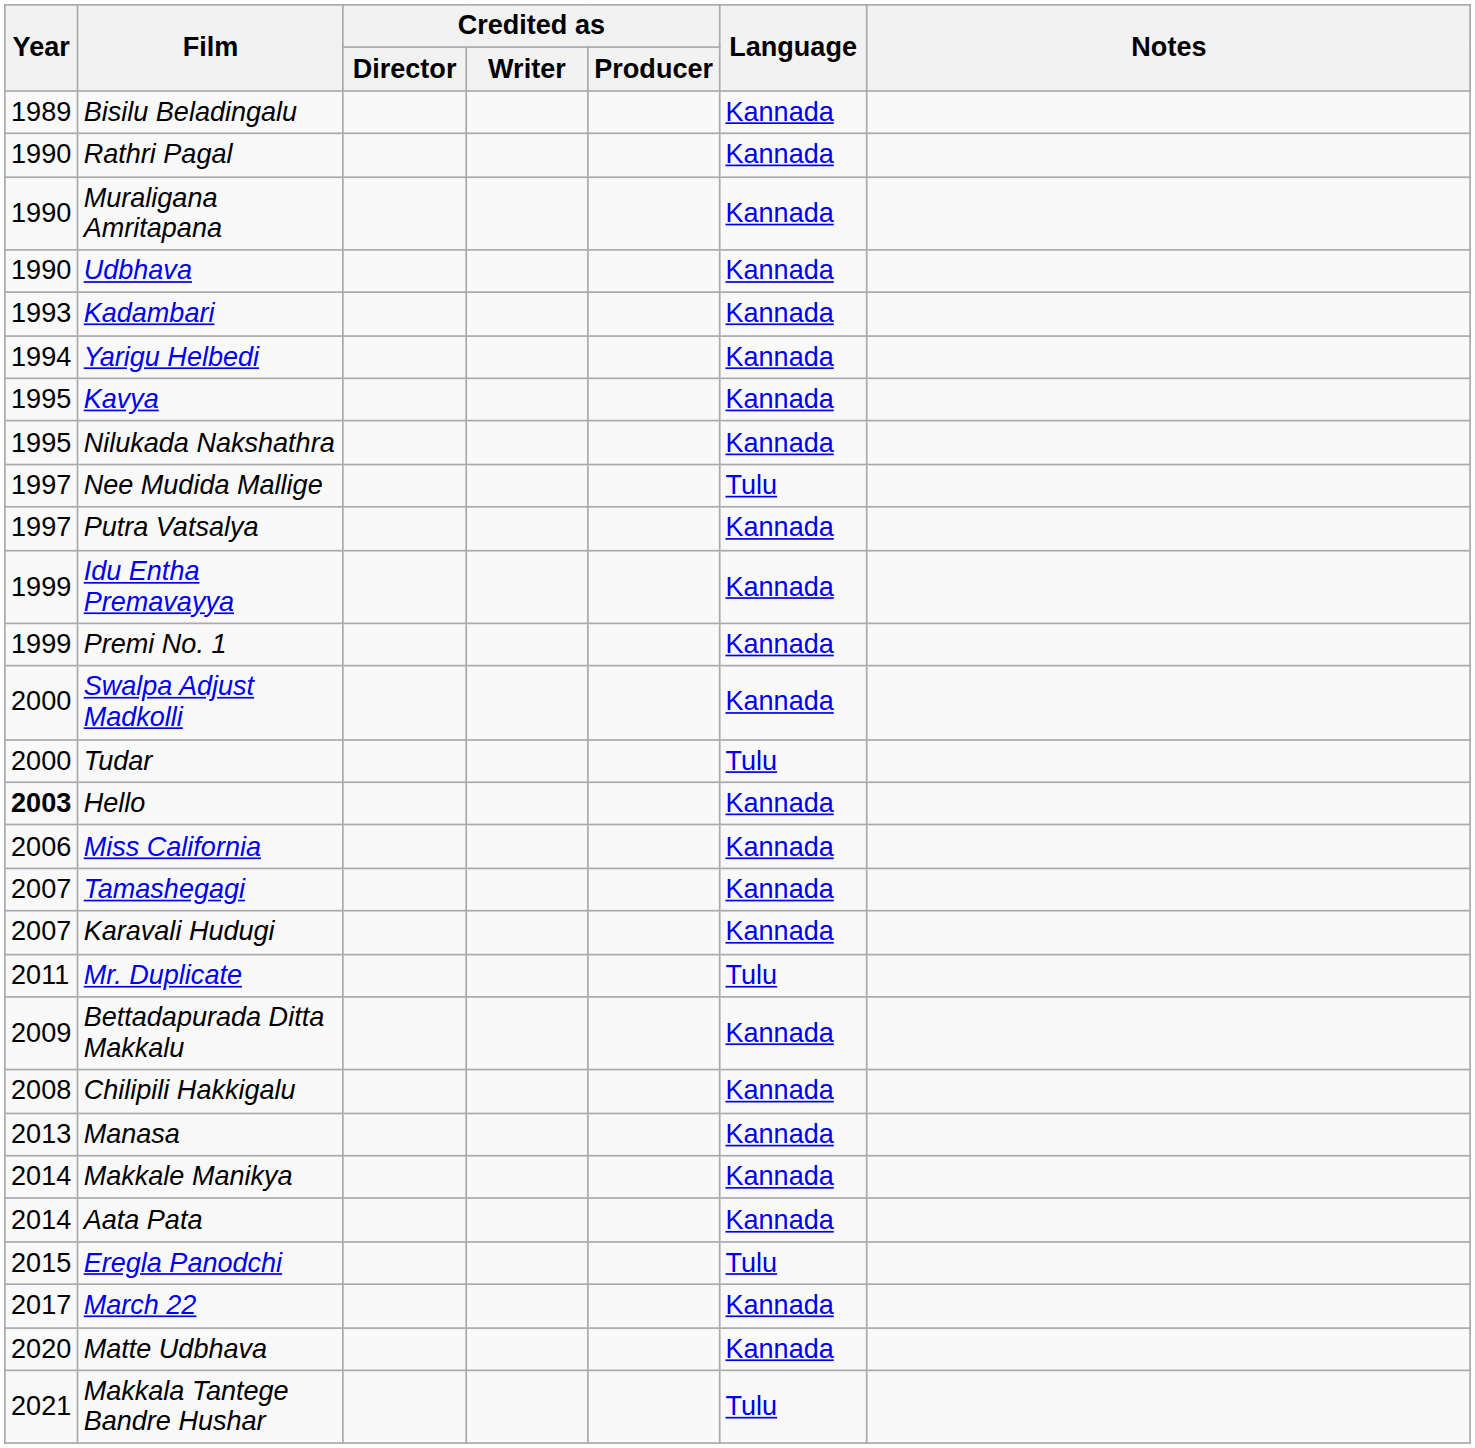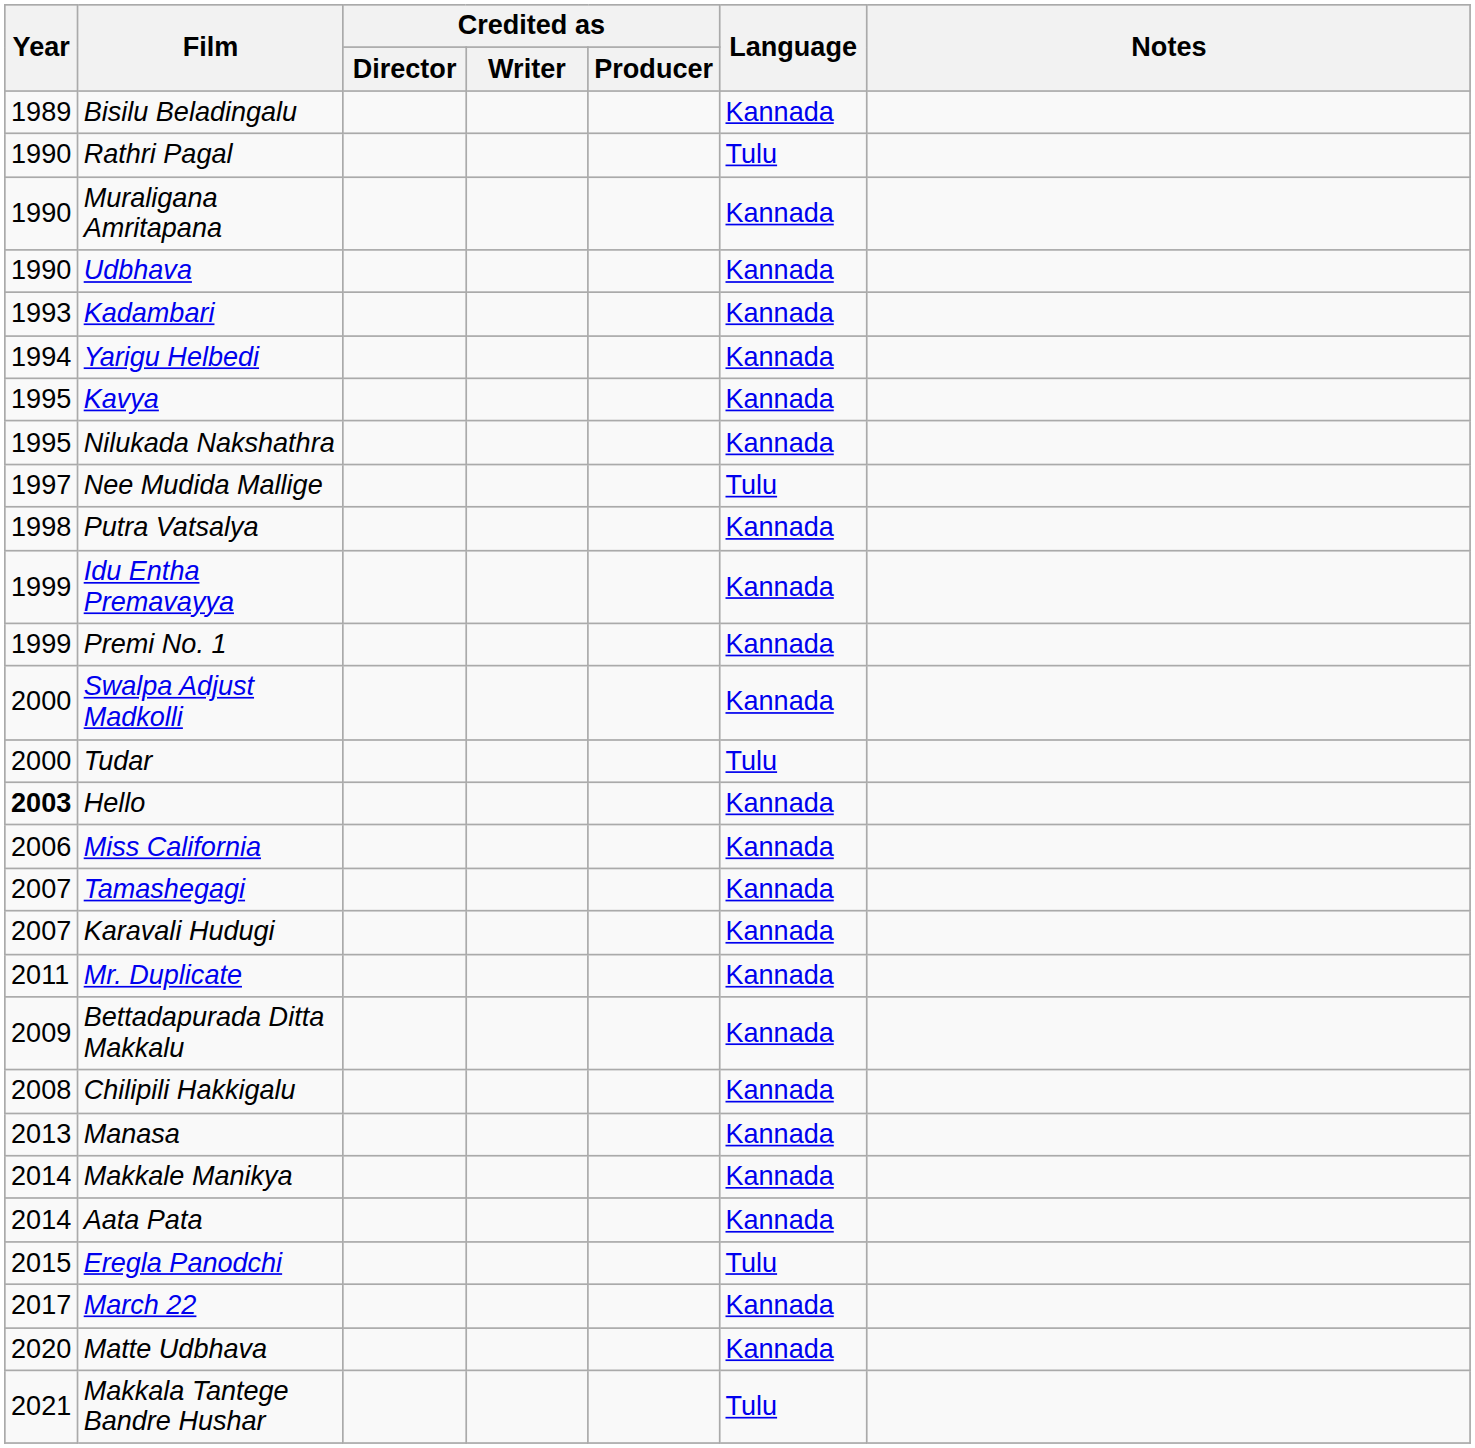 <table class="wikitable sortable">
 <tr>
 <th rowspan="2" style="width:35px;">Year</th>
 <th rowspan="2" style="width:150px;">Film</th>
 <th colspan="3" style="width:195px;">Credited as</th>
 <th rowspan="2" style="text-align:center; width:80px;">Language</th>
 <th rowspan="2"  style="text-align:center; width:350px;" class="unsortable">Notes</th>
 </tr>
 <tr>
 <th style="width:65px;">Director</th>
 <th width=65>Writer</th>
 <th width=65>Producer</th>
 </tr>
 <tr>
 <td>1989</td>
 <td><em>Bisilu Beladingalu</em></td>
 <td style="text-align:center;"></td>
 <td style="text-align:center;"></td>
 <td style="text-align:center;"></td>
 <td><a href='#'>Kannada</a></td>
 <td></td>
 </tr>
 <tr>
 <td>1990</td>
 <td><em>Rathri Pagal</em></td>
 <td style="text-align:center;"></td>
 <td style="text-align:center;"></td>
 <td style="text-align:center;"></td>
-<td><a href='#'>Kannada</a></td>
+<td><a href='#'>Tulu</a></td>
 <td></td>
 </tr>
 <tr>
 <td>1990</td>
 <td><em>Muraligana Amritapana</em></td>
 <td style="text-align:center;"></td>
 <td style="text-align:center;"></td>
 <td style="text-align:center;"></td>
 <td><a href='#'>Kannada</a></td>
 <td></td>
 </tr>
 <tr>
 <td>1990</td>
 <td><em><a href='#'>Udbhava</a></em></td>
 <td style="text-align:center;"></td>
 <td style="text-align:center;"></td>
 <td style="text-align:center;"></td>
 <td><a href='#'>Kannada</a></td>
 <td></td>
 </tr>
 <tr>
 <td>1993</td>
 <td><em><a href='#'>Kadambari</a></em></td>
 <td style="text-align:center;"></td>
 <td style="text-align:center;"></td>
 <td style="text-align:center;"></td>
 <td><a href='#'>Kannada</a></td>
 <td></td>
 </tr>
 <tr>
 <td>1994</td>
 <td><em><a href='#'>Yarigu Helbedi</a></em></td>
 <td style="text-align:center;"></td>
 <td style="text-align:center;"></td>
 <td style="text-align:center;"></td>
 <td><a href='#'>Kannada</a></td>
 <td></td>
 </tr>
 <tr>
 <td>1995</td>
 <td><em><a href='#'>Kavya</a></em></td>
 <td style="text-align:center;"></td>
 <td style="text-align:center;"></td>
 <td style="text-align:center;"></td>
 <td><a href='#'>Kannada</a></td>
 <td></td>
 </tr>
 <tr>
 <td>1995</td>
 <td><em>Nilukada Nakshathra</em></td>
 <td style="text-align:center;"></td>
 <td style="text-align:center;"></td>
 <td style="text-align:center;"></td>
 <td><a href='#'>Kannada</a></td>
 <td></td>
 </tr>
 <tr>
 <td>1997</td>
 <td><em>Nee Mudida Mallige</em></td>
 <td style="text-align:center;"></td>
 <td style="text-align:center;"></td>
 <td style="text-align:center;"></td>
 <td><a href='#'>Tulu</a></td>
 <td></td>
 </tr>
 <tr>
-<td>1997</td>
+<td>1998</td>
 <td><em>Putra Vatsalya</em></td>
 <td style="text-align:center;"></td>
 <td style="text-align:center;"></td>
 <td style="text-align:center;"></td>
 <td><a href='#'>Kannada</a></td>
 <td></td>
 </tr>
 <tr>
 <td>1999</td>
 <td><em><a href='#'>Idu Entha Premavayya</a></em></td>
 <td style="text-align:center;"></td>
 <td style="text-align:center;"></td>
 <td style="text-align:center;"></td>
 <td><a href='#'>Kannada</a></td>
 <td></td>
 </tr>
 <tr>
 <td>1999</td>
 <td><em>Premi No. 1</em></td>
 <td style="text-align:center;"></td>
 <td style="text-align:center;"></td>
 <td style="text-align:center;"></td>
 <td><a href='#'>Kannada</a></td>
 <td></td>
 </tr>
 <tr>
 <td>2000</td>
 <td><em><a href='#'>Swalpa Adjust Madkolli</a></em></td>
 <td style="text-align:center;"></td>
 <td style="text-align:center;"></td>
 <td style="text-align:center;"></td>
 <td><a href='#'>Kannada</a></td>
 <td></td>
 </tr>
 <tr>
 <td>2000</td>
 <td><em>Tudar</em></td>
 <td style="text-align:center;"></td>
 <td style="text-align:center;"></td>
 <td style="text-align:center;"></td>
 <td><a href='#'>Tulu</a></td>
 <td></td>
 </tr>
 <tr>
 <td><strong>2003</strong></td>
 <td><em>Hello</em></td>
 <td style="text-align:center;"></td>
 <td style="text-align:center;"></td>
 <td style="text-align:center;"></td>
 <td><a href='#'>Kannada</a></td>
 <td></td>
 </tr>
 <tr>
 <td>2006</td>
 <td><em><a href='#'>Miss California</a></em></td>
 <td style="text-align:center;"></td>
 <td style="text-align:center;"></td>
 <td style="text-align:center;"></td>
 <td><a href='#'>Kannada</a></td>
 <td></td>
 </tr>
 <tr>
 <td>2007</td>
 <td><em><a href='#'>Tamashegagi</a></em></td>
 <td style="text-align:center;"></td>
 <td style="text-align:center;"></td>
 <td style="text-align:center;"></td>
 <td><a href='#'>Kannada</a></td>
 <td></td>
 </tr>
 <tr>
 <td>2007</td>
 <td><em>Karavali Hudugi</em></td>
 <td style="text-align:center;"></td>
 <td style="text-align:center;"></td>
 <td style="text-align:center;"></td>
 <td><a href='#'>Kannada</a></td>
 <td></td>
 </tr>
 <tr>
 <td>2011</td>
 <td><em><a href='#'>Mr. Duplicate</a></em></td>
 <td style="text-align:center;"></td>
 <td style="text-align:center;"></td>
 <td style="text-align:center;"></td>
-<td><a href='#'>Tulu</a></td>
+<td><a href='#'>Kannada</a></td>
 <td></td>
 </tr>
 <tr>
 <td>2009</td>
 <td><em>Bettadapurada Ditta Makkalu</em></td>
 <td style="text-align:center;"></td>
 <td style="text-align:center;"></td>
 <td style="text-align:center;"></td>
 <td><a href='#'>Kannada</a></td>
 <td></td>
 </tr>
 <tr>
 <td>2008</td>
 <td><em>Chilipili Hakkigalu</em></td>
 <td style="text-align:center;"></td>
 <td style="text-align:center;"></td>
 <td style="text-align:center;"></td>
 <td><a href='#'>Kannada</a></td>
 <td></td>
 </tr>
 <tr>
 <td>2013</td>
 <td><em>Manasa</em></td>
 <td style="text-align:center;"></td>
 <td style="text-align:center;"></td>
 <td style="text-align:center;"></td>
 <td><a href='#'>Kannada</a></td>
 <td></td>
 </tr>
 <tr>
 <td>2014</td>
 <td><em>Makkale Manikya</em></td>
 <td style="text-align:center;"></td>
 <td style="text-align:center;"></td>
 <td style="text-align:center;"></td>
 <td><a href='#'>Kannada</a></td>
 <td></td>
 </tr>
 <tr>
 <td>2014</td>
 <td><em>Aata Pata</em></td>
 <td style="text-align:center;"></td>
 <td style="text-align:center;"></td>
 <td style="text-align:center;"></td>
 <td><a href='#'>Kannada</a></td>
 <td></td>
 </tr>
 <tr>
 <td>2015</td>
 <td><em><a href='#'>Eregla Panodchi</a></em></td>
 <td style="text-align:center;"></td>
 <td style="text-align:center;"></td>
 <td style="text-align:center;"></td>
 <td><a href='#'>Tulu</a></td>
 <td></td>
 </tr>
 <tr>
 <td>2017</td>
 <td><em><a href='#'>March 22</a></em></td>
 <td style="text-align:center;"></td>
 <td style="text-align:center;"></td>
 <td style="text-align:center;"></td>
 <td><a href='#'>Kannada</a></td>
 <td></td>
 </tr>
 <tr>
 <td>2020</td>
 <td><em>Matte Udbhava</em></td>
 <td style="text-align:center;"></td>
 <td style="text-align:center;"></td>
 <td style="text-align:center;"></td>
 <td><a href='#'>Kannada</a></td>
 <td></td>
 </tr>
 <tr>
 <td>2021</td>
 <td><em>Makkala Tantege Bandre Hushar</em></td>
 <td></td>
 <td></td>
 <td></td>
 <td><a href='#'>Tulu</a></td>
 <td></td>
 </tr>
 </table>
